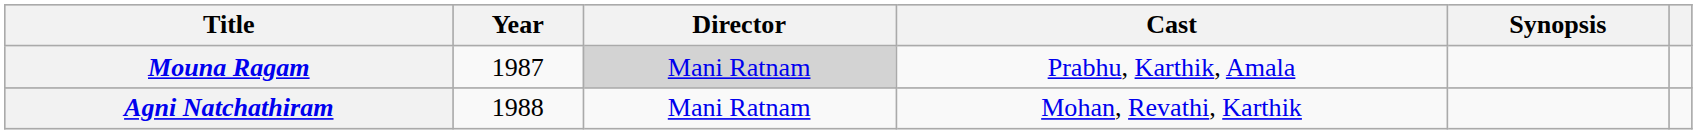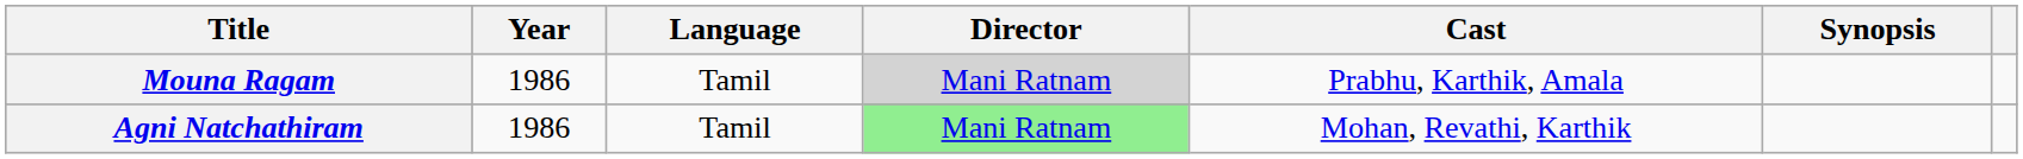 <table class="wikitable plainrowheaders sortable" style="width: 82%; text-align: center;">
 <tr>
 <th scope="col">Title</th>
 <th scope="col">Year</th>
+<th scope="col">Language</th>
 <th scope="col">Director</th>
 <th scope="col">Cast</th>
 <th scope="col" class="unsortable">Synopsis</th>
 <th scope="col" class="unsortable"></th>
 </tr>
 <tr>
 <th scope="row"><em><a href='#'>Mouna Ragam</a></em></th>
-<td>1987</td>
+<td>1986</td>
+<td>Tamil</td>
 <td style="background: lightgrey;"><a href='#'>Mani Ratnam</a></td>
 <td><a href='#'>Prabhu</a>, <a href='#'>Karthik</a>, <a href='#'>Amala</a></td>
 <td></td>
 <td></td>
 </tr>
 <tr>
 <th scope="row"><em><a href='#'>Agni Natchathiram</a></em></th>
-<td>1988</td>
-<td><a href='#'>Mani Ratnam</a></td>
+<td>1986</td>
+<td>Tamil</td>
+<td style="background: lightgreen;"><a href='#'>Mani Ratnam</a></td>
 <td><a href='#'>Mohan</a>, <a href='#'>Revathi</a>, <a href='#'>Karthik</a></td>
 <td></td>
 <td></td>
 </tr>
 </table>
